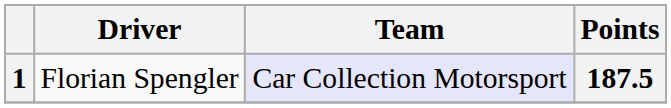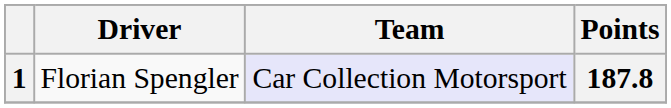 <table class="wikitable" style="font-size: 95%;">
 <tr>
 <th></th>
 <th>Driver</th>
 <th>Team</th>
 <th>Points</th>
 </tr>
 <tr>
 <th>1</th>
 <td> Florian Spengler</td>
 <td style="background: lavender;"> Car Collection Motorsport</td>
-<th>187.5</th>
+<th>187.8</th>
 </tr>
 <tr>
 </tr>
 </table>
